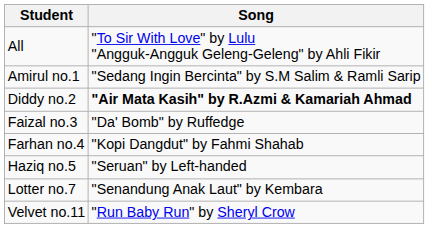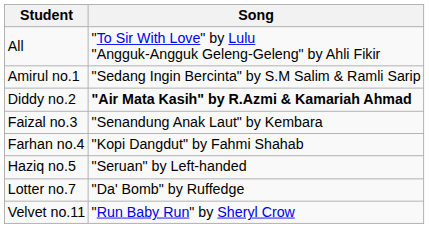 <table class="wikitable">
 <tr>
 <th>Student</th>
 <th>Song</th>
 </tr>
 <tr>
 <td>All</td>
 <td>"<a href='#'>To Sir With Love</a>" by <a href='#'>Lulu</a> <br> "Angguk-Angguk Geleng-Geleng" by Ahli Fikir</td>
 </tr>
 <tr>
 <td>Amirul no.1</td>
 <td>"Sedang Ingin Bercinta" by S.M Salim & Ramli Sarip</td>
 </tr>
 <tr>
 <td>Diddy no.2</td>
 <td><strong>"Air Mata Kasih" by R.Azmi & Kamariah Ahmad</strong></td>
 </tr>
 <tr>
 <td>Faizal no.3</td>
-<td>"Da' Bomb" by Ruffedge</td>
+<td>"Senandung Anak Laut" by Kembara</td>
 </tr>
 <tr>
 <td>Farhan no.4</td>
 <td>"Kopi Dangdut" by Fahmi Shahab</td>
 </tr>
 <tr>
 <td>Haziq no.5</td>
 <td>"Seruan" by Left-handed</td>
 </tr>
 <tr>
 <td>Lotter no.7</td>
-<td>"Senandung Anak Laut" by Kembara</td>
+<td>"Da' Bomb" by Ruffedge</td>
 </tr>
 <tr>
 <td>Velvet no.11</td>
 <td>"<a href='#'>Run Baby Run</a>" by <a href='#'>Sheryl Crow</a></td>
 </tr>
 </table>
